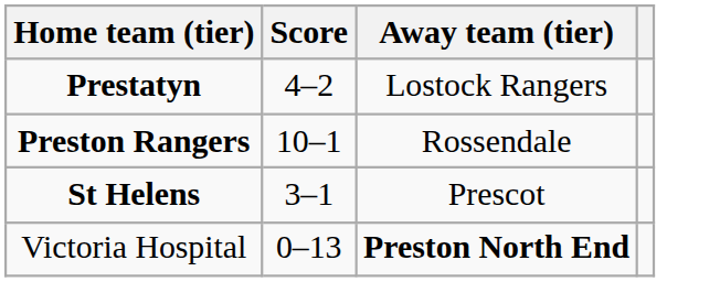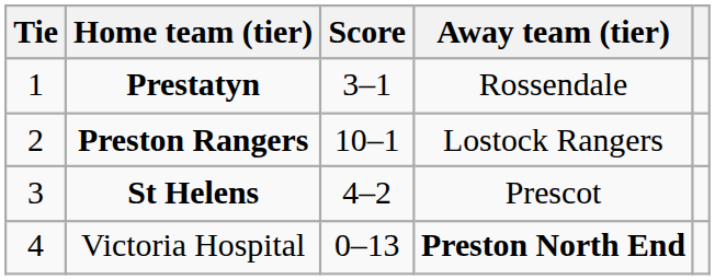 <table class="wikitable" style="text-align:center; font-size:85%">
 <tr>
+<th>Tie</th>
 <th>Home team (tier)</th>
 <th>Score</th>
 <th>Away team (tier)</th>
 <th></th>
 </tr>
 <tr>
+<td align="center">1</td>
 <td><strong>Prestatyn</strong></td>
-<td align="center">4–2</td>
+<td align="center">3–1</td>
+<td>Rossendale</td>
+<td></td>
+</tr>
+<tr>
+<td align="center">2</td>
+<td><strong>Preston Rangers</strong></td>
+<td align="center">10–1</td>
 <td>Lostock Rangers</td>
 <td></td>
 </tr>
 <tr>
-<td><strong>Preston Rangers</strong></td>
-<td align="center">10–1</td>
-<td>Rossendale</td>
-<td></td>
-</tr>
-<tr>
+<td align="center">3</td>
 <td><strong>St Helens</strong></td>
-<td align="center">3–1</td>
+<td align="center">4–2</td>
 <td>Prescot</td>
 <td></td>
 </tr>
 <tr>
+<td align="center">4</td>
 <td>Victoria Hospital</td>
 <td align="center">0–13</td>
 <td><strong>Preston North End</strong></td>
 <td></td>
 </tr>
 </table>
